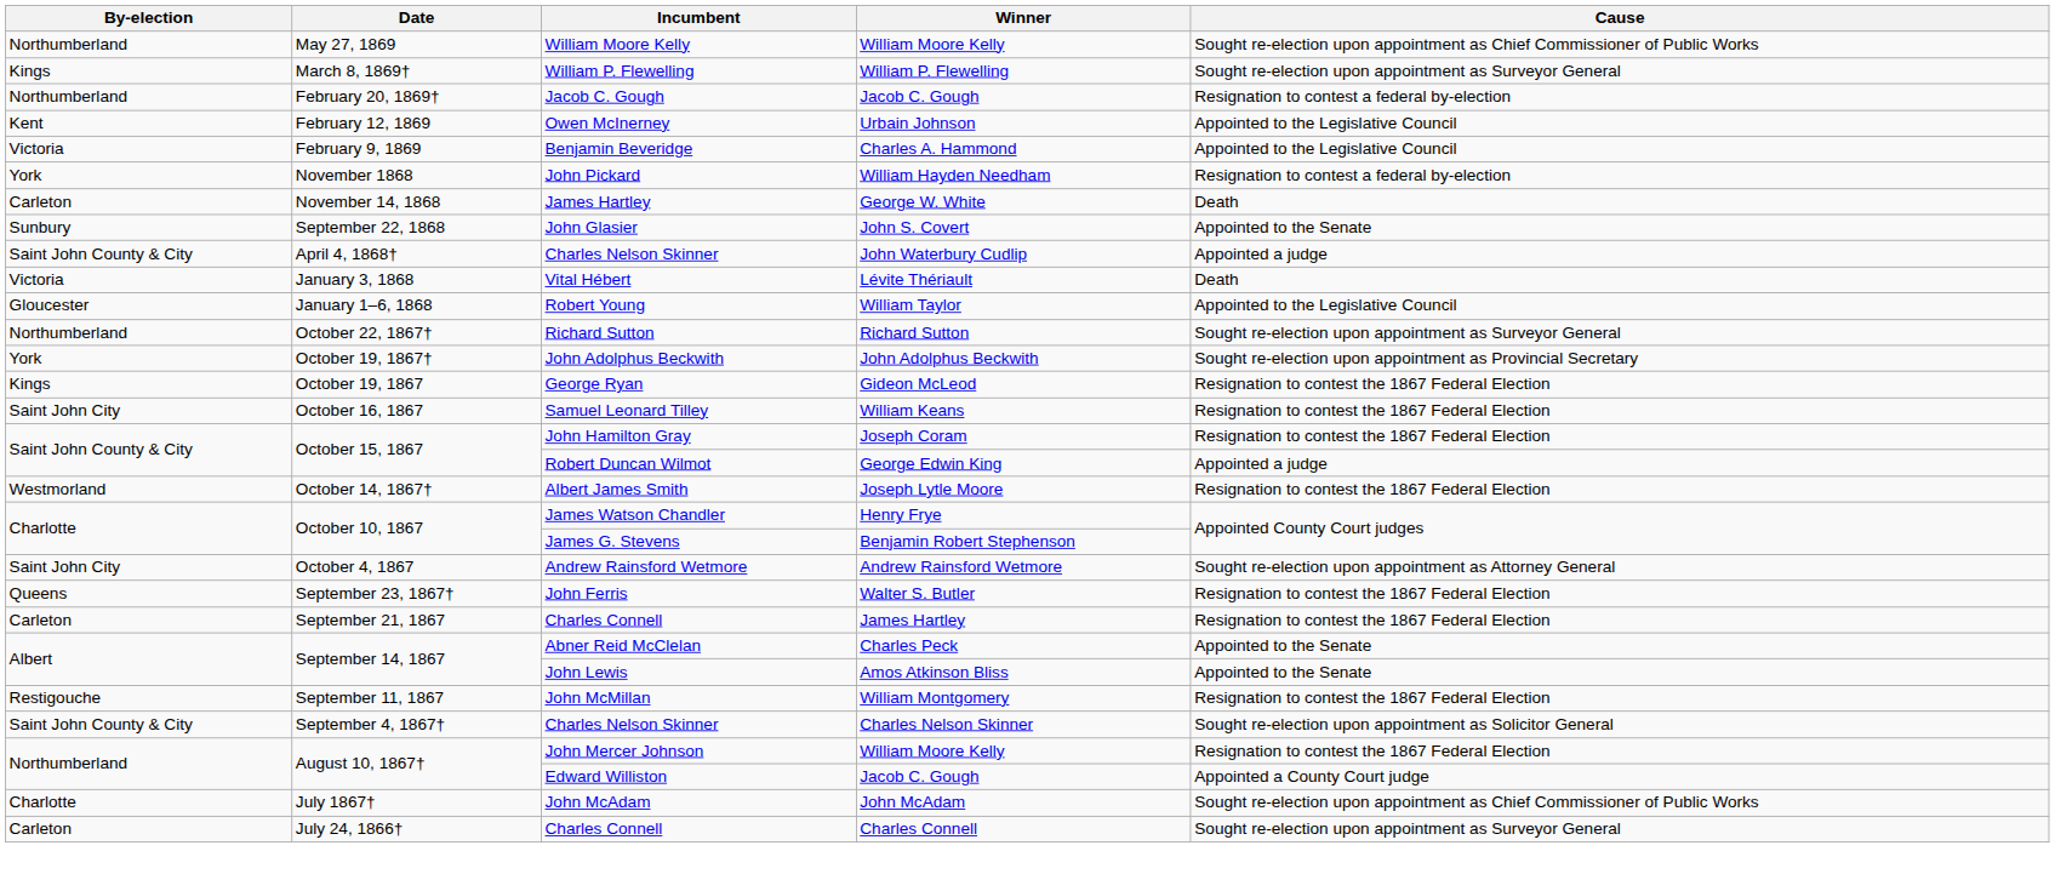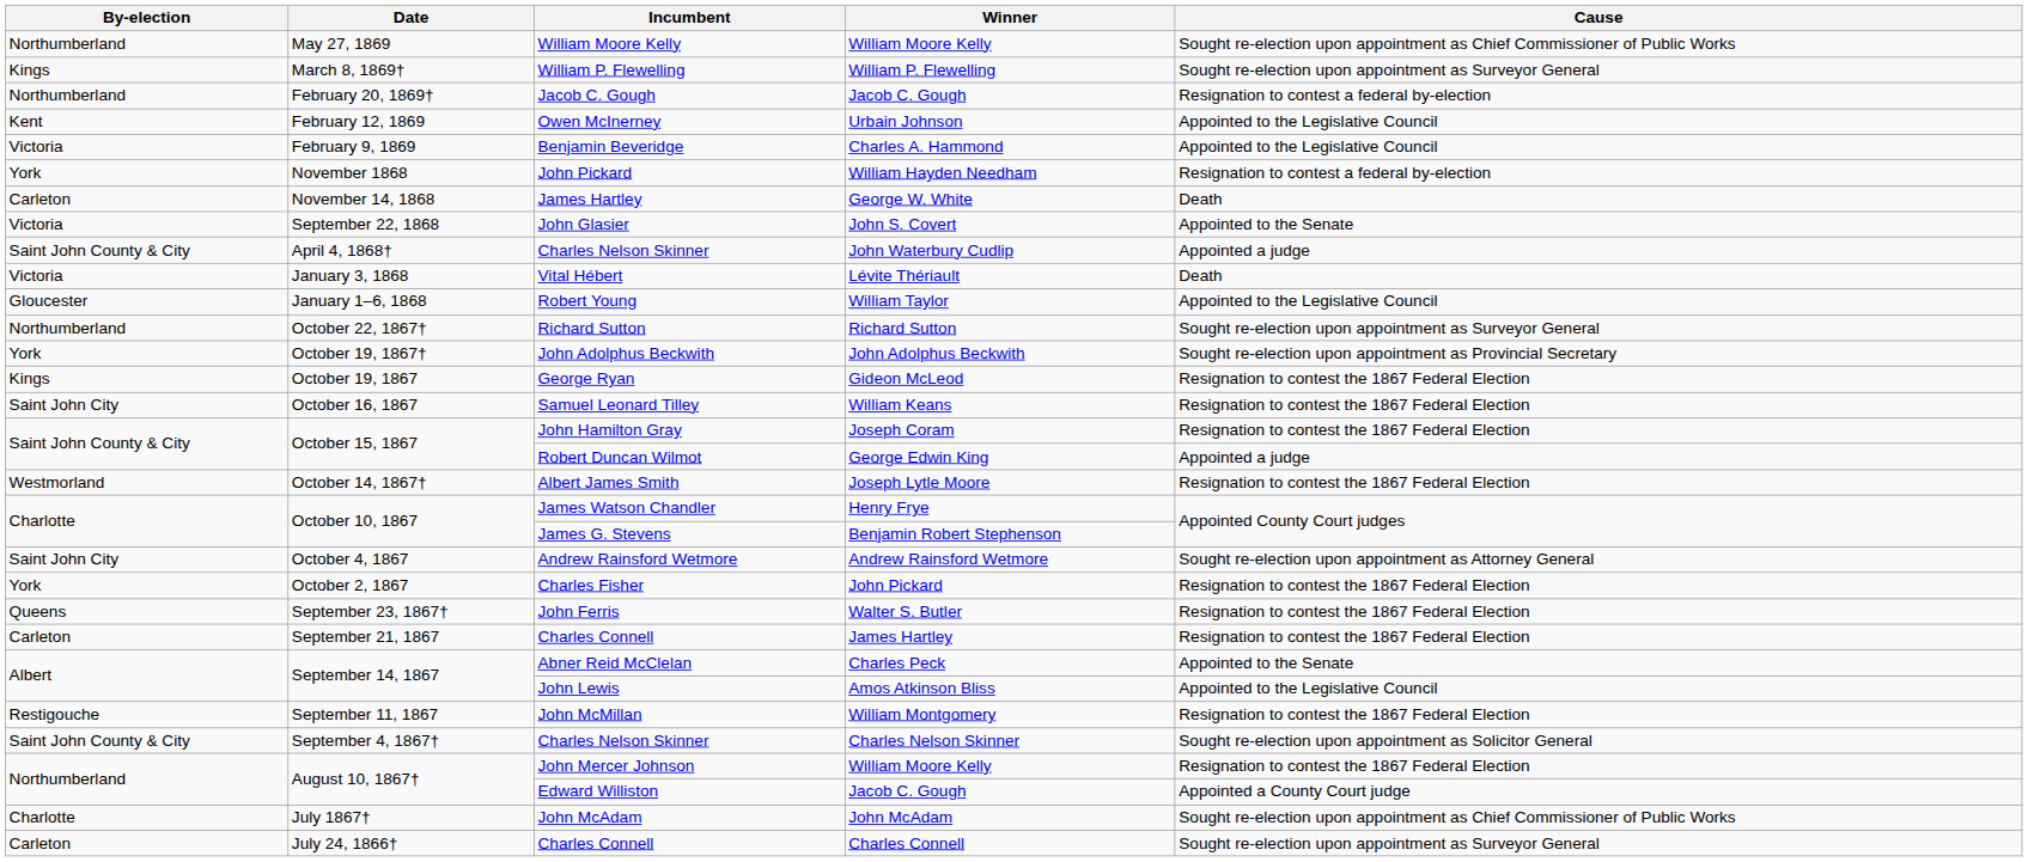 <table class=wikitable style="width:100%">
 <tr>
 <th>By-election</th>
 <th>Date</th>
 <th>Incumbent</th>
 <th>Winner</th>
 <th>Cause</th>
 </tr>
 <tr>
 <td>Northumberland</td>
 <td>May 27, 1869</td>
 <td><a href='#'>William Moore Kelly</a></td>
 <td><a href='#'>William Moore Kelly</a></td>
 <td>Sought re-election upon appointment as Chief Commissioner of Public Works</td>
 </tr>
 <tr>
 <td>Kings</td>
 <td>March 8, 1869†</td>
 <td><a href='#'>William P. Flewelling</a></td>
 <td><a href='#'>William P. Flewelling</a></td>
 <td>Sought re-election upon appointment as Surveyor General</td>
 </tr>
 <tr>
 <td>Northumberland</td>
 <td>February 20, 1869†</td>
 <td><a href='#'>Jacob C. Gough</a></td>
 <td><a href='#'>Jacob C. Gough</a></td>
 <td>Resignation to contest a federal by-election</td>
 </tr>
 <tr>
 <td>Kent</td>
 <td>February 12, 1869</td>
 <td><a href='#'>Owen McInerney</a></td>
 <td><a href='#'>Urbain Johnson</a></td>
 <td>Appointed to the Legislative Council</td>
 </tr>
 <tr>
 <td>Victoria</td>
 <td>February 9, 1869</td>
 <td><a href='#'>Benjamin Beveridge</a></td>
 <td><a href='#'>Charles A. Hammond</a></td>
 <td>Appointed to the Legislative Council</td>
 </tr>
 <tr>
 <td>York</td>
 <td>November 1868</td>
 <td><a href='#'>John Pickard</a></td>
 <td><a href='#'>William Hayden Needham</a></td>
 <td>Resignation to contest a federal by-election</td>
 </tr>
 <tr>
 <td>Carleton</td>
 <td>November 14, 1868</td>
 <td><a href='#'>James Hartley</a></td>
 <td><a href='#'>George W. White</a></td>
 <td>Death</td>
 </tr>
 <tr>
-<td>Sunbury</td>
+<td>Victoria</td>
 <td>September 22, 1868</td>
 <td><a href='#'>John Glasier</a></td>
 <td><a href='#'>John S. Covert</a></td>
 <td>Appointed to the Senate</td>
 </tr>
 <tr>
 <td>Saint John County & City</td>
 <td>April 4, 1868†</td>
 <td><a href='#'>Charles Nelson Skinner</a></td>
 <td><a href='#'>John Waterbury Cudlip</a></td>
 <td>Appointed a judge</td>
 </tr>
 <tr>
 <td>Victoria</td>
 <td>January 3, 1868</td>
 <td><a href='#'>Vital Hébert</a></td>
 <td><a href='#'>Lévite Thériault</a></td>
 <td>Death</td>
 </tr>
 <tr>
 <td>Gloucester</td>
 <td>January 1–6, 1868</td>
 <td><a href='#'>Robert Young</a></td>
 <td><a href='#'>William Taylor</a></td>
 <td>Appointed to the Legislative Council</td>
 </tr>
 <tr>
 <td>Northumberland</td>
 <td>October 22, 1867†</td>
 <td><a href='#'>Richard Sutton</a></td>
 <td><a href='#'>Richard Sutton</a></td>
 <td>Sought re-election upon appointment as Surveyor General</td>
 </tr>
 <tr>
 <td>York</td>
 <td>October 19, 1867†</td>
 <td><a href='#'>John Adolphus Beckwith</a></td>
 <td><a href='#'>John Adolphus Beckwith</a></td>
 <td>Sought re-election upon appointment as Provincial Secretary</td>
 </tr>
 <tr>
 <td>Kings</td>
 <td>October 19, 1867</td>
 <td><a href='#'>George Ryan</a></td>
 <td><a href='#'>Gideon McLeod</a></td>
 <td>Resignation to contest the 1867 Federal Election</td>
 </tr>
 <tr>
 <td>Saint John City</td>
 <td>October 16, 1867</td>
 <td><a href='#'>Samuel Leonard Tilley</a></td>
 <td><a href='#'>William Keans</a></td>
 <td>Resignation to contest the 1867 Federal Election</td>
 </tr>
 <tr>
 <td rowspan=2>Saint John County & City</td>
 <td rowspan=2>October 15, 1867</td>
 <td><a href='#'>John Hamilton Gray</a></td>
 <td><a href='#'>Joseph Coram</a></td>
 <td>Resignation to contest the 1867 Federal Election</td>
 </tr>
 <tr>
 <td><a href='#'>Robert Duncan Wilmot</a></td>
 <td><a href='#'>George Edwin King</a></td>
 <td>Appointed a judge</td>
 </tr>
 <tr>
 <td>Westmorland</td>
 <td>October 14, 1867†</td>
 <td><a href='#'>Albert James Smith</a></td>
 <td><a href='#'>Joseph Lytle Moore</a></td>
 <td>Resignation to contest the 1867 Federal Election</td>
 </tr>
 <tr>
 <td rowspan=2>Charlotte</td>
 <td rowspan=2>October 10, 1867</td>
 <td><a href='#'>James Watson Chandler</a></td>
 <td><a href='#'>Henry Frye</a></td>
 <td rowspan=2>Appointed County Court judges</td>
 </tr>
 <tr>
 <td><a href='#'>James G. Stevens</a></td>
 <td><a href='#'>Benjamin Robert Stephenson</a></td>
 </tr>
 <tr>
 <td>Saint John City</td>
 <td>October 4, 1867</td>
 <td><a href='#'>Andrew Rainsford Wetmore</a></td>
 <td><a href='#'>Andrew Rainsford Wetmore</a></td>
 <td>Sought re-election upon appointment as Attorney General</td>
 </tr>
 <tr>
+<td>York</td>
+<td>October 2, 1867</td>
+<td><a href='#'>Charles Fisher</a></td>
+<td><a href='#'>John Pickard</a></td>
+<td>Resignation to contest the 1867 Federal Election</td>
+</tr>
+<tr>
 <td>Queens</td>
 <td>September 23, 1867†</td>
 <td><a href='#'>John Ferris</a></td>
 <td><a href='#'>Walter S. Butler</a></td>
 <td>Resignation to contest the 1867 Federal Election</td>
 </tr>
 <tr>
 <td>Carleton</td>
 <td>September 21, 1867</td>
 <td><a href='#'>Charles Connell</a></td>
 <td><a href='#'>James Hartley</a></td>
 <td>Resignation to contest the 1867 Federal Election</td>
 </tr>
 <tr>
 <td rowspan=2>Albert</td>
 <td rowspan=2>September 14, 1867</td>
 <td><a href='#'>Abner Reid McClelan</a></td>
 <td><a href='#'>Charles Peck</a></td>
 <td>Appointed to the Senate</td>
 </tr>
 <tr>
 <td><a href='#'>John Lewis</a></td>
 <td><a href='#'>Amos Atkinson Bliss</a></td>
-<td>Appointed to the Senate</td>
+<td>Appointed to the Legislative Council</td>
 </tr>
 <tr>
 <td>Restigouche</td>
 <td>September 11, 1867</td>
 <td><a href='#'>John McMillan</a></td>
 <td><a href='#'>William Montgomery</a></td>
 <td>Resignation to contest the 1867 Federal Election</td>
 </tr>
 <tr>
 <td>Saint John County & City</td>
 <td>September 4, 1867†</td>
 <td><a href='#'>Charles Nelson Skinner</a></td>
 <td><a href='#'>Charles Nelson Skinner</a></td>
 <td>Sought re-election upon appointment as Solicitor General</td>
 </tr>
 <tr>
 <td rowspan=2>Northumberland</td>
 <td rowspan=2>August 10, 1867†</td>
 <td><a href='#'>John Mercer Johnson</a></td>
 <td><a href='#'>William Moore Kelly</a></td>
 <td>Resignation to contest the 1867 Federal Election</td>
 </tr>
 <tr>
 <td><a href='#'>Edward Williston</a></td>
 <td><a href='#'>Jacob C. Gough</a></td>
 <td>Appointed a County Court judge</td>
 </tr>
 <tr>
 <td>Charlotte</td>
 <td>July 1867†</td>
 <td><a href='#'>John McAdam</a></td>
 <td><a href='#'>John McAdam</a></td>
 <td>Sought re-election upon appointment as Chief Commissioner of Public Works</td>
 </tr>
 <tr>
 <td>Carleton</td>
 <td>July 24, 1866†</td>
 <td><a href='#'>Charles Connell</a></td>
 <td><a href='#'>Charles Connell</a></td>
 <td>Sought re-election upon appointment as Surveyor General</td>
 </tr>
 </table>
